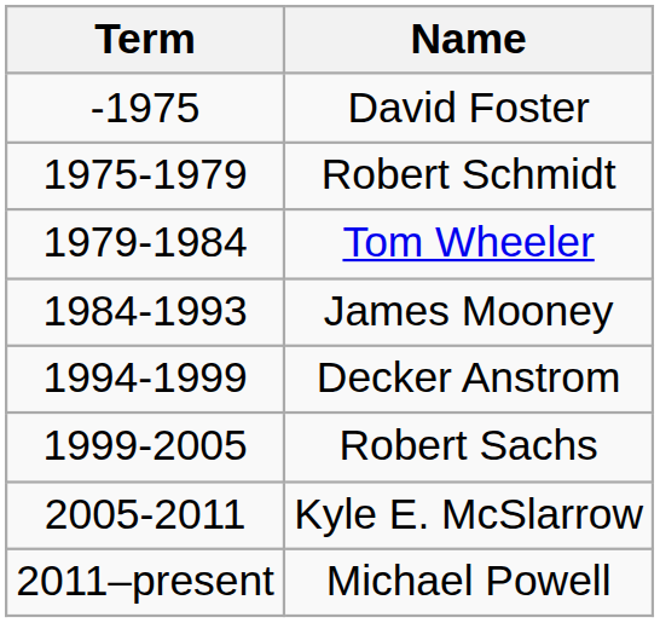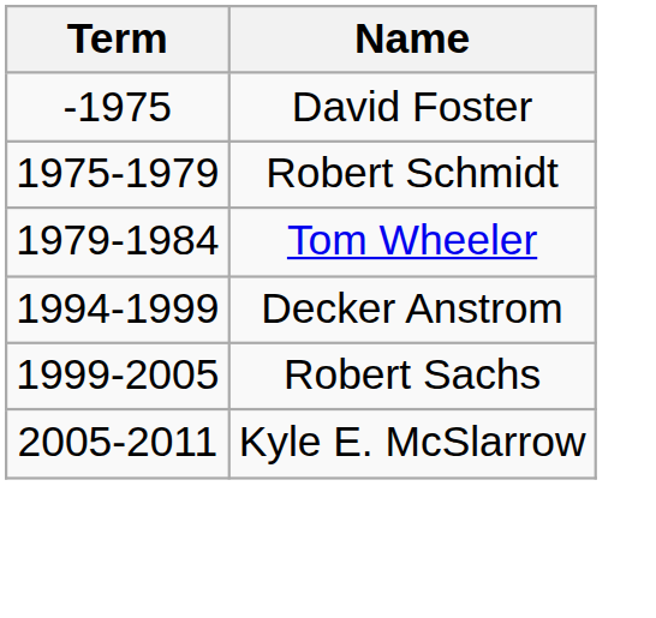 <table class="wikitable" style="text-align:center">
 <tr>
 <th>Term</th>
 <th>Name</th>
 </tr>
 <tr>
 <td>-1975</td>
 <td>David Foster</td>
 </tr>
 <tr>
 <td>1975-1979</td>
 <td>Robert Schmidt</td>
 </tr>
 <tr>
 <td>1979-1984</td>
 <td><a href='#'>Tom Wheeler</a></td>
 </tr>
 <tr>
-<td>1984-1993</td>
-<td>James Mooney</td>
-</tr>
-<tr>
 <td>1994-1999</td>
 <td>Decker Anstrom</td>
 </tr>
 <tr>
 <td>1999-2005</td>
 <td>Robert Sachs</td>
 </tr>
 <tr>
 <td>2005-2011</td>
 <td>Kyle E. McSlarrow</td>
 </tr>
-<tr>
-<td>2011–present</td>
-<td>Michael Powell</td>
-</tr>
 </table>
